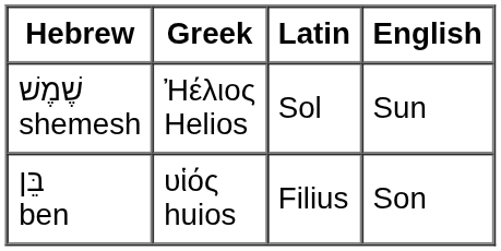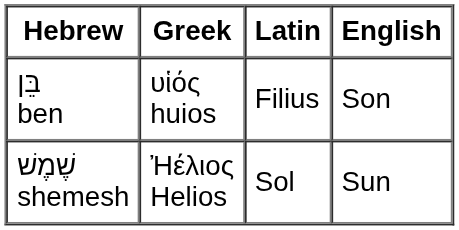 <table border="1" cellpadding="5" cellspacing="0" align="center" class="floatright">
 <tr valign="top" align="center">
 <td><strong>Hebrew</strong></td>
 <td><strong>Greek</strong></td>
 <td><strong>Latin</strong></td>
 <td><strong>English</strong></td>
 </tr>
 <tr>
+<td>בֵּן<br>ben</td>
+<td>υἱός<br>huios</td>
+<td>Filius</td>
+<td>Son</td>
+</tr>
+<tr>
 <td>שֶׁמֶשׁ<br>shemesh</td>
 <td>Ἠέλιος<br>Helios</td>
 <td>Sol</td>
 <td>Sun</td>
 </tr>
-<tr>
-<td>בֵּן<br>ben</td>
-<td>υἱός<br>huios</td>
-<td>Filius</td>
-<td>Son</td>
-</tr>
 </table>
